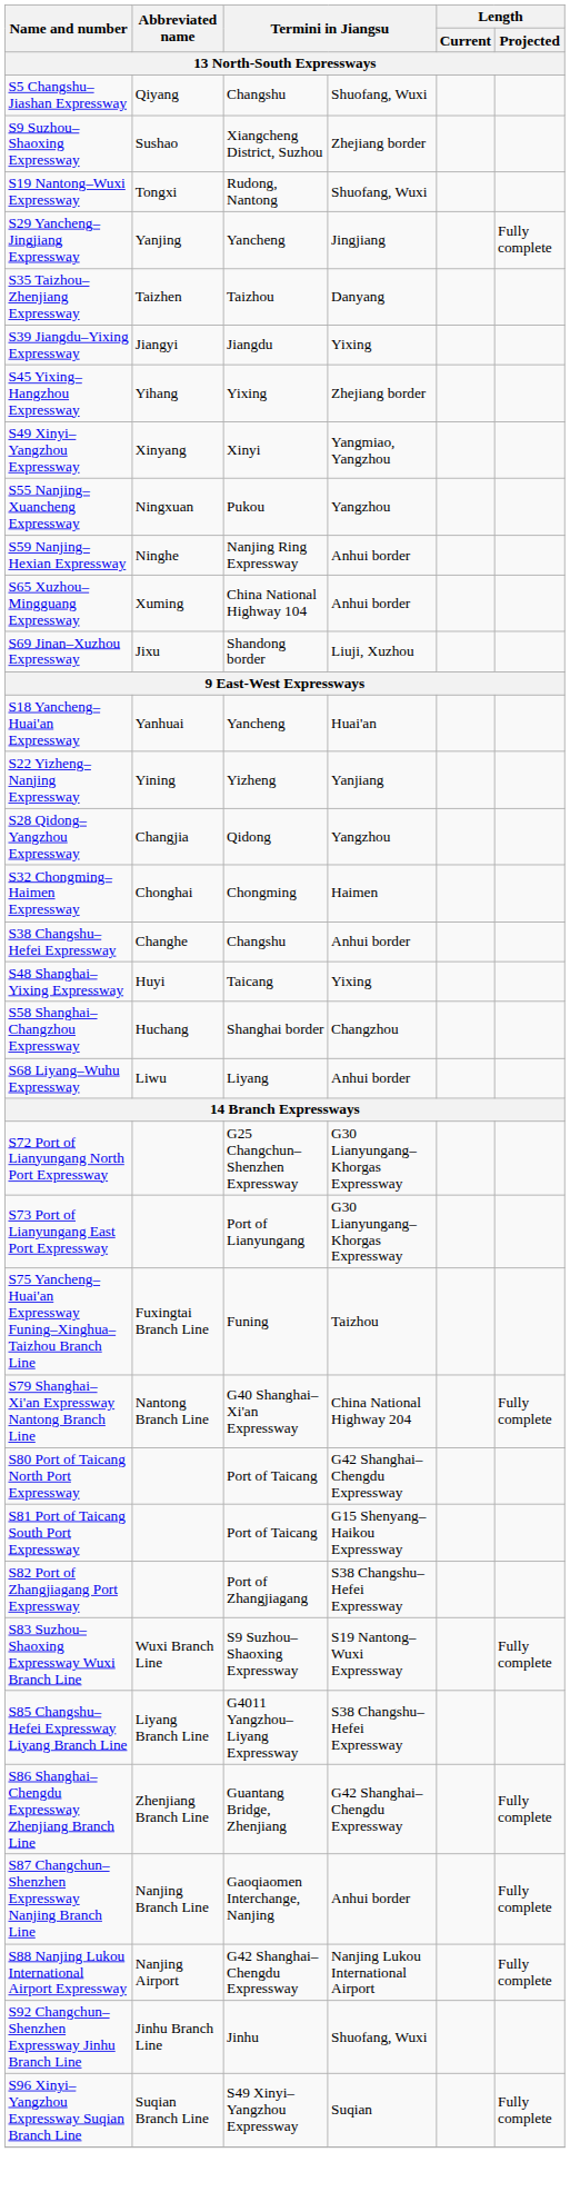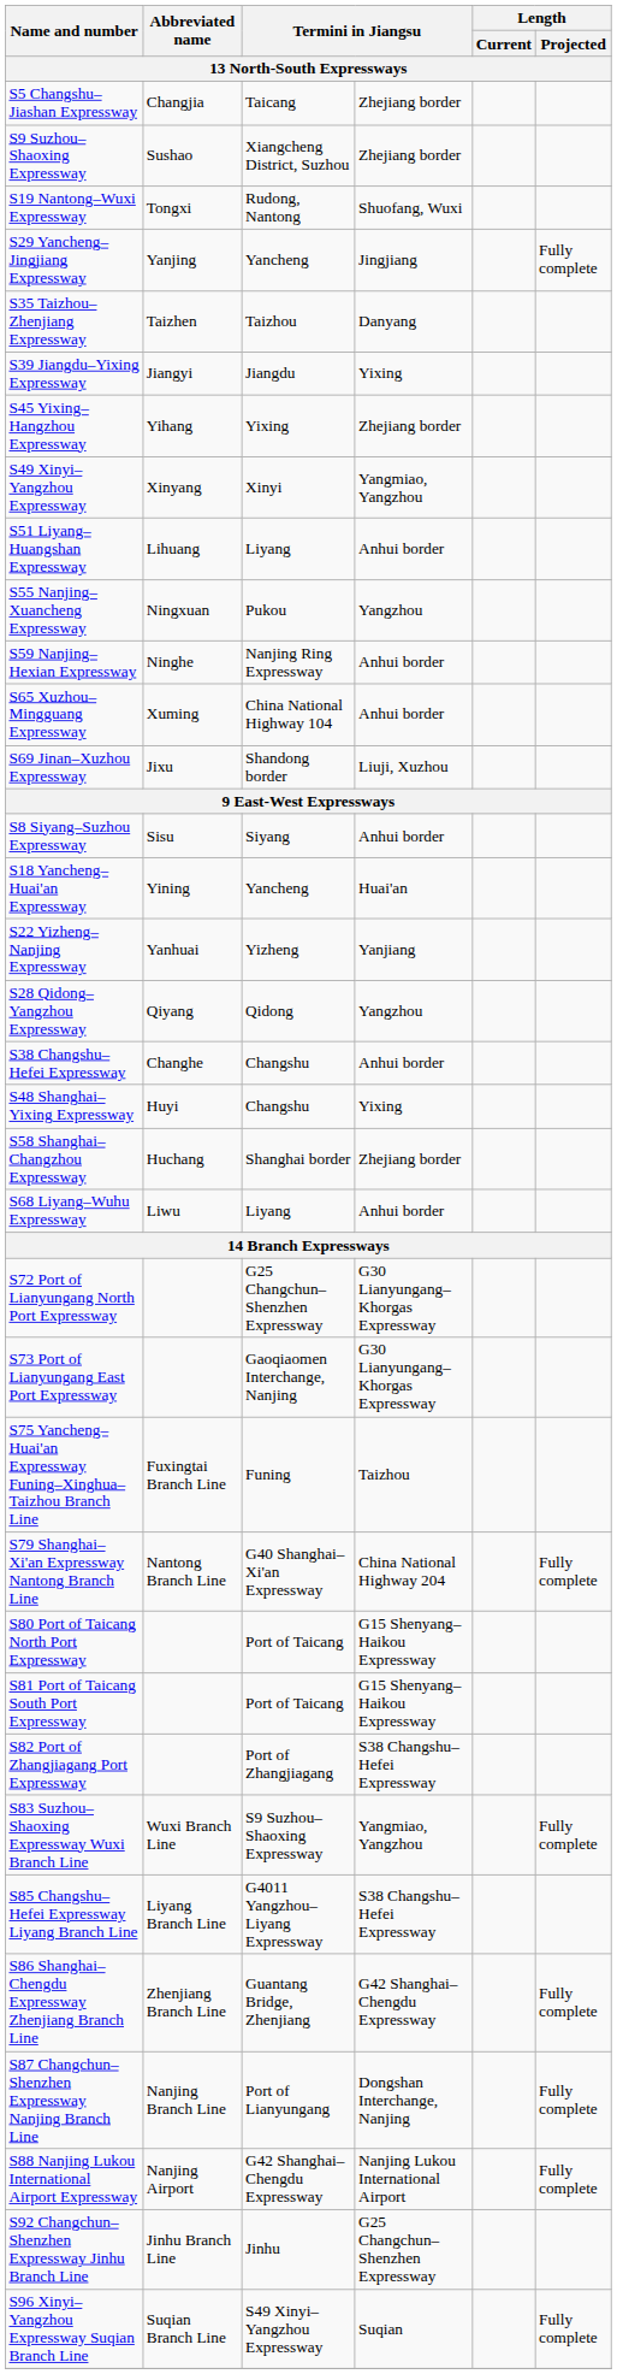 <table class="wikitable">
 <tr>
 <th rowspan="2">Name and number</th>
 <th rowspan="2">Abbreviated name</th>
 <th rowspan="2" colspan="2">Termini in Jiangsu</th>
 <th colspan="2">Length</th>
 </tr>
 <tr>
 <th>Current</th>
 <th>Projected</th>
 </tr>
 <tr>
 <th colspan="6">13 North-South Expressways</th>
 </tr>
 <tr>
 <td> <a href='#'>S5 Changshu–Jiashan Expressway</a></td>
-<td>Qiyang</td>
-<td>Changshu</td>
-<td>Shuofang, Wuxi</td>
+<td>Changjia</td>
+<td>Taicang</td>
+<td>Zhejiang border</td>
 <td></td>
 <td></td>
 </tr>
 <tr>
 <td> <a href='#'>S9 Suzhou–Shaoxing Expressway</a></td>
 <td>Sushao</td>
 <td>Xiangcheng District, Suzhou</td>
 <td>Zhejiang border</td>
 <td></td>
 <td></td>
 </tr>
 <tr>
 <td> <a href='#'>S19 Nantong–Wuxi Expressway</a></td>
 <td>Tongxi</td>
 <td>Rudong, Nantong</td>
 <td>Shuofang, Wuxi</td>
 <td></td>
 <td></td>
 </tr>
 <tr>
 <td> <a href='#'>S29 Yancheng–Jingjiang Expressway</a></td>
 <td>Yanjing</td>
 <td>Yancheng</td>
 <td>Jingjiang</td>
 <td></td>
 <td>Fully complete</td>
 </tr>
 <tr>
 <td> <a href='#'>S35 Taizhou–Zhenjiang Expressway</a></td>
 <td>Taizhen</td>
 <td>Taizhou</td>
 <td>Danyang</td>
 <td></td>
 <td></td>
 </tr>
 <tr>
 <td> <a href='#'>S39 Jiangdu–Yixing Expressway</a></td>
 <td>Jiangyi</td>
 <td>Jiangdu</td>
 <td>Yixing</td>
 <td></td>
 <td></td>
 </tr>
 <tr>
 <td> <a href='#'>S45 Yixing–Hangzhou Expressway</a></td>
 <td>Yihang</td>
 <td>Yixing</td>
 <td>Zhejiang border</td>
 <td></td>
 <td></td>
 </tr>
 <tr>
 <td> <a href='#'>S49 Xinyi–Yangzhou Expressway</a></td>
 <td>Xinyang</td>
 <td>Xinyi</td>
 <td>Yangmiao, Yangzhou</td>
 <td></td>
 <td></td>
 </tr>
 <tr>
+<td> <a href='#'>S51 Liyang–Huangshan Expressway</a></td>
+<td>Lihuang</td>
+<td>Liyang</td>
+<td>Anhui border</td>
+<td></td>
+<td></td>
+</tr>
+<tr>
 <td> <a href='#'>S55 Nanjing–Xuancheng Expressway</a></td>
 <td>Ningxuan</td>
 <td>Pukou</td>
 <td>Yangzhou</td>
 <td></td>
 <td></td>
 </tr>
 <tr>
 <td> <a href='#'>S59 Nanjing–Hexian Expressway</a></td>
 <td>Ninghe</td>
 <td>Nanjing Ring Expressway</td>
 <td>Anhui border</td>
 <td></td>
 <td></td>
 </tr>
 <tr>
 <td> <a href='#'>S65 Xuzhou–Mingguang Expressway</a></td>
 <td>Xuming</td>
 <td>China National Highway 104</td>
 <td>Anhui border</td>
 <td></td>
 <td></td>
 </tr>
 <tr>
 <td> <a href='#'>S69 Jinan–Xuzhou Expressway</a></td>
 <td>Jixu</td>
 <td>Shandong border</td>
 <td>Liuji, Xuzhou</td>
 <td></td>
 <td></td>
 </tr>
 <tr>
 <th colspan="6">9 East-West Expressways</th>
 </tr>
 <tr>
+<td> <a href='#'>S8 Siyang–Suzhou Expressway</a></td>
+<td>Sisu</td>
+<td>Siyang</td>
+<td>Anhui border</td>
+<td></td>
+<td></td>
+</tr>
+<tr>
 <td> <a href='#'>S18 Yancheng–Huai'an Expressway</a></td>
-<td>Yanhuai</td>
+<td>Yining</td>
 <td>Yancheng</td>
 <td>Huai'an</td>
 <td></td>
 <td></td>
 </tr>
 <tr>
 <td> <a href='#'>S22 Yizheng–Nanjing Expressway</a></td>
-<td>Yining</td>
+<td>Yanhuai</td>
 <td>Yizheng</td>
 <td>Yanjiang</td>
 <td></td>
 <td></td>
 </tr>
 <tr>
 <td> <a href='#'>S28 Qidong–Yangzhou Expressway</a></td>
-<td>Changjia</td>
+<td>Qiyang</td>
 <td>Qidong</td>
 <td>Yangzhou</td>
-<td></td>
-<td></td>
-</tr>
-<tr>
-<td> <a href='#'>S32 Chongming–Haimen Expressway</a></td>
-<td>Chonghai</td>
-<td>Chongming</td>
-<td>Haimen</td>
 <td></td>
 <td></td>
 </tr>
 <tr>
 <td> <a href='#'>S38 Changshu–Hefei Expressway</a></td>
 <td>Changhe</td>
 <td>Changshu</td>
 <td>Anhui border</td>
 <td></td>
 <td></td>
 </tr>
 <tr>
 <td> <a href='#'>S48 Shanghai–Yixing Expressway</a></td>
 <td>Huyi</td>
-<td>Taicang</td>
+<td>Changshu</td>
 <td>Yixing</td>
 <td></td>
 <td></td>
 </tr>
 <tr>
 <td> <a href='#'>S58 Shanghai–Changzhou Expressway</a></td>
 <td>Huchang</td>
 <td>Shanghai border</td>
-<td>Changzhou</td>
+<td>Zhejiang border</td>
 <td></td>
 <td></td>
 </tr>
 <tr>
 <td> <a href='#'>S68 Liyang–Wuhu Expressway</a></td>
 <td>Liwu</td>
 <td>Liyang</td>
 <td>Anhui border</td>
 <td></td>
 <td></td>
 </tr>
 <tr>
 <th colspan="6">14 Branch Expressways</th>
 </tr>
 <tr>
 <td> <a href='#'>S72 Port of Lianyungang North Port Expressway</a></td>
 <td></td>
 <td>G25 Changchun–Shenzhen Expressway</td>
 <td>G30 Lianyungang–Khorgas Expressway</td>
 <td></td>
 <td></td>
 </tr>
 <tr>
 <td> <a href='#'>S73 Port of Lianyungang East Port Expressway</a></td>
 <td></td>
-<td>Port of Lianyungang</td>
+<td>Gaoqiaomen Interchange, Nanjing</td>
 <td>G30 Lianyungang–Khorgas Expressway</td>
 <td></td>
 <td></td>
 </tr>
 <tr>
 <td> <a href='#'>S75 Yancheng–Huai'an Expressway Funing–Xinghua–Taizhou Branch Line</a></td>
 <td>Fuxingtai Branch Line</td>
 <td>Funing</td>
 <td>Taizhou</td>
 <td></td>
 <td></td>
 </tr>
 <tr>
 <td> <a href='#'>S79 Shanghai–Xi'an Expressway Nantong Branch Line</a></td>
 <td>Nantong Branch Line</td>
 <td>G40 Shanghai–Xi'an Expressway</td>
 <td>China National Highway 204</td>
 <td></td>
 <td>Fully complete</td>
 </tr>
 <tr>
 <td> <a href='#'>S80 Port of Taicang North Port Expressway</a></td>
 <td></td>
 <td>Port of Taicang</td>
-<td>G42 Shanghai–Chengdu Expressway</td>
+<td>G15 Shenyang–Haikou Expressway</td>
 <td></td>
 <td></td>
 </tr>
 <tr>
 <td> <a href='#'>S81 Port of Taicang South Port Expressway</a></td>
 <td></td>
 <td>Port of Taicang</td>
 <td>G15 Shenyang–Haikou Expressway</td>
 <td></td>
 <td></td>
 </tr>
 <tr>
 <td> <a href='#'>S82 Port of Zhangjiagang Port Expressway</a></td>
 <td></td>
 <td>Port of Zhangjiagang</td>
 <td>S38 Changshu–Hefei Expressway</td>
 <td></td>
 <td></td>
 </tr>
 <tr>
 <td> <a href='#'>S83 Suzhou–Shaoxing Expressway Wuxi Branch Line</a></td>
 <td>Wuxi Branch Line</td>
 <td>S9 Suzhou–Shaoxing Expressway</td>
-<td>S19 Nantong–Wuxi Expressway</td>
+<td>Yangmiao, Yangzhou</td>
 <td></td>
 <td>Fully complete</td>
 </tr>
 <tr>
 <td> <a href='#'>S85 Changshu–Hefei Expressway Liyang Branch Line</a></td>
 <td>Liyang Branch Line</td>
 <td>G4011 Yangzhou–Liyang Expressway</td>
 <td>S38 Changshu–Hefei Expressway</td>
 <td></td>
 <td></td>
 </tr>
 <tr>
 <td> <a href='#'>S86 Shanghai–Chengdu Expressway Zhenjiang Branch Line</a></td>
 <td>Zhenjiang Branch Line</td>
 <td>Guantang Bridge, Zhenjiang</td>
 <td>G42 Shanghai–Chengdu Expressway</td>
 <td></td>
 <td>Fully complete</td>
 </tr>
 <tr>
 <td> <a href='#'>S87 Changchun–Shenzhen Expressway Nanjing Branch Line</a></td>
 <td>Nanjing Branch Line</td>
-<td>Gaoqiaomen Interchange, Nanjing</td>
-<td>Anhui border</td>
+<td>Port of Lianyungang</td>
+<td>Dongshan Interchange, Nanjing</td>
 <td></td>
 <td>Fully complete</td>
 </tr>
 <tr>
 <td> <a href='#'>S88 Nanjing Lukou International Airport Expressway</a></td>
 <td>Nanjing Airport</td>
 <td>G42 Shanghai–Chengdu Expressway</td>
 <td>Nanjing Lukou International Airport</td>
 <td></td>
 <td>Fully complete</td>
 </tr>
 <tr>
 <td> <a href='#'>S92 Changchun–Shenzhen Expressway Jinhu Branch Line</a></td>
 <td>Jinhu Branch Line</td>
 <td>Jinhu</td>
-<td>Shuofang, Wuxi</td>
+<td>G25 Changchun–Shenzhen Expressway</td>
 <td></td>
 <td></td>
 </tr>
 <tr>
 <td> <a href='#'>S96 Xinyi–Yangzhou Expressway Suqian Branch Line</a></td>
 <td>Suqian Branch Line</td>
 <td>S49 Xinyi–Yangzhou Expressway</td>
 <td>Suqian</td>
 <td></td>
 <td>Fully complete</td>
 </tr>
 <tr>
 </tr>
 </table>
